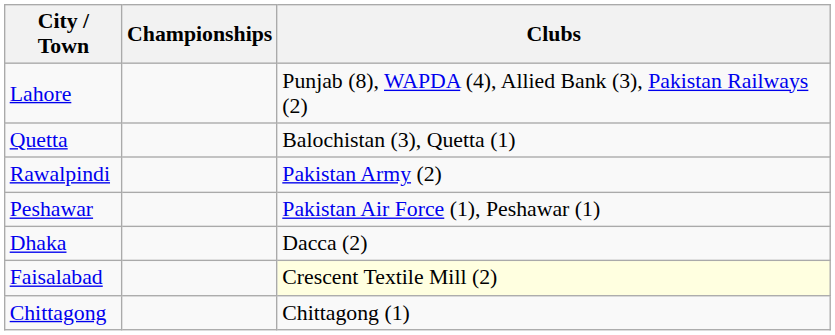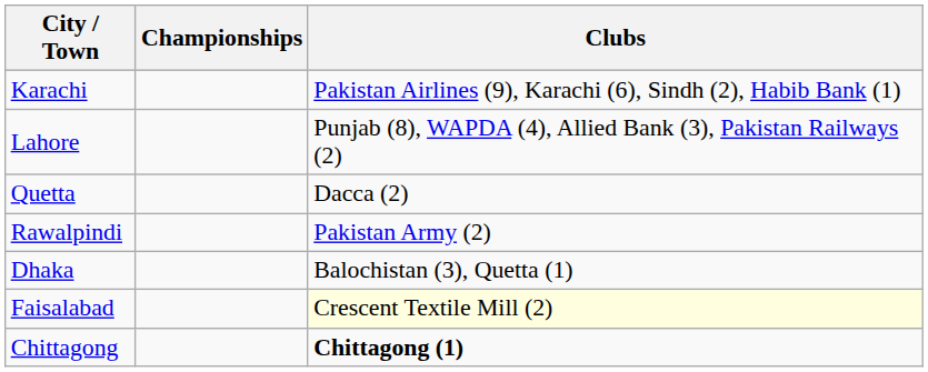 <table class="wikitable">
 <tr>
 <th>City / Town</th>
 <th>Championships</th>
 <th>Clubs</th>
+</tr>
+<tr>
+<td><a href='#'>Karachi</a></td>
+<td></td>
+<td><a href='#'>Pakistan Airlines</a> (9), Karachi (6), Sindh (2), <a href='#'>Habib Bank</a> (1)</td>
 </tr>
 <tr>
 <td><a href='#'>Lahore</a></td>
 <td></td>
 <td>Punjab (8), <a href='#'>WAPDA</a> (4), Allied Bank (3), <a href='#'>Pakistan Railways</a> (2)</td>
 </tr>
 <tr>
 <td><a href='#'>Quetta</a></td>
 <td></td>
-<td>Balochistan (3), Quetta (1)</td>
+<td>Dacca (2)</td>
 </tr>
 <tr>
 <td><a href='#'>Rawalpindi</a></td>
 <td></td>
 <td><a href='#'>Pakistan Army</a> (2)</td>
 </tr>
 <tr>
-<td><a href='#'>Peshawar</a></td>
-<td></td>
-<td><a href='#'>Pakistan Air Force</a> (1), Peshawar (1)</td>
-</tr>
-<tr>
 <td><a href='#'>Dhaka</a></td>
 <td></td>
-<td>Dacca (2)</td>
+<td>Balochistan (3), Quetta (1)</td>
 </tr>
 <tr>
 <td><a href='#'>Faisalabad</a></td>
 <td></td>
 <td style="background: lightyellow;">Crescent Textile Mill (2)</td>
 </tr>
 <tr>
 <td><a href='#'>Chittagong</a></td>
 <td></td>
-<td>Chittagong (1)</td>
+<td><strong>Chittagong (1)</strong></td>
 </tr>
 </table>
